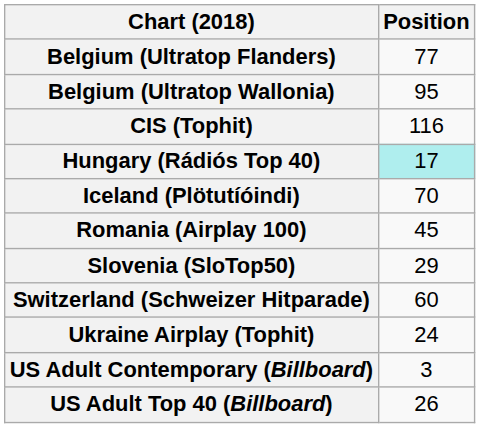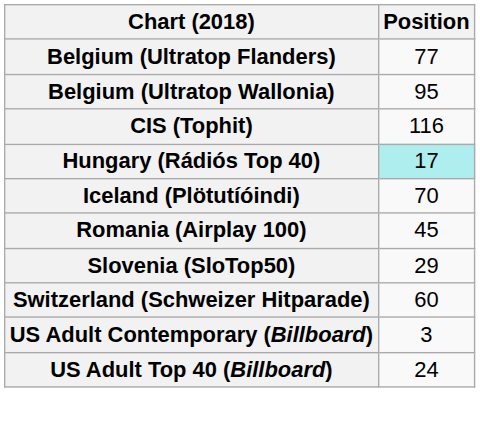 <table class="wikitable sortable plainrowheaders" style="text-align:center">
 <tr>
 <th scope="col">Chart (2018)</th>
 <th scope="col">Position</th>
 </tr>
 <tr>
 <th scope="row">Belgium (Ultratop Flanders)</th>
 <td>77</td>
 </tr>
 <tr>
 <th scope="row">Belgium (Ultratop Wallonia)</th>
 <td>95</td>
 </tr>
 <tr>
 <th scope="row">CIS (Tophit)</th>
 <td style="text-align:center;">116</td>
 </tr>
 <tr>
 <th scope="row">Hungary (Rádiós Top 40)</th>
 <td style="background: paleturquoise;">17</td>
 </tr>
 <tr>
 <th scope="row">Iceland (Plötutíóindi)</th>
 <td>70</td>
 </tr>
 <tr>
 <th scope="row">Romania (Airplay 100)</th>
 <td>45</td>
 </tr>
 <tr>
 <th scope="row">Slovenia (SloTop50)</th>
 <td>29</td>
 </tr>
 <tr>
 <th scope="row">Switzerland (Schweizer Hitparade)</th>
 <td>60</td>
 </tr>
 <tr>
-<th scope="row">Ukraine Airplay (Tophit)</th>
-<td style="text-align:center;">24</td>
-</tr>
-<tr>
 <th scope="row">US Adult Contemporary (<em>Billboard</em>)</th>
 <td>3</td>
 </tr>
 <tr>
 <th scope="row">US Adult Top 40 (<em>Billboard</em>)</th>
-<td>26</td>
+<td>24</td>
 </tr>
 </table>
